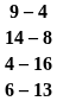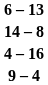 <table style="text-align:center">
 <tr>
 <th width=200></th>
 <th width=100></th>
 <th width=200></th>
 </tr>
 <tr>
 <td align=right></td>
-<td><strong>9 – 4</strong></td>
+<td><strong>6 – 13</strong></td>
 <td align=left></td>
 </tr>
 <tr>
 <td align=right></td>
 <td><strong>14 – 8</strong></td>
 <td align=left></td>
 </tr>
 <tr>
 <td align=right></td>
 <td><strong>4 – 16</strong></td>
 <td align=left></td>
 </tr>
 <tr>
 <td align=right></td>
-<td><strong>6 – 13</strong></td>
+<td><strong>9 – 4</strong></td>
 <td align=left></td>
 </tr>
 </table>
